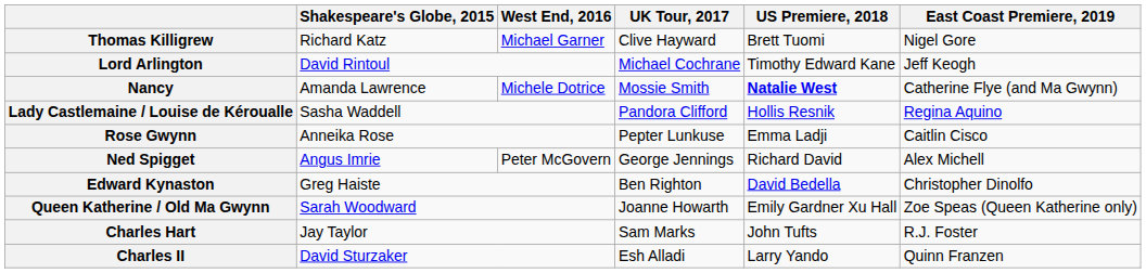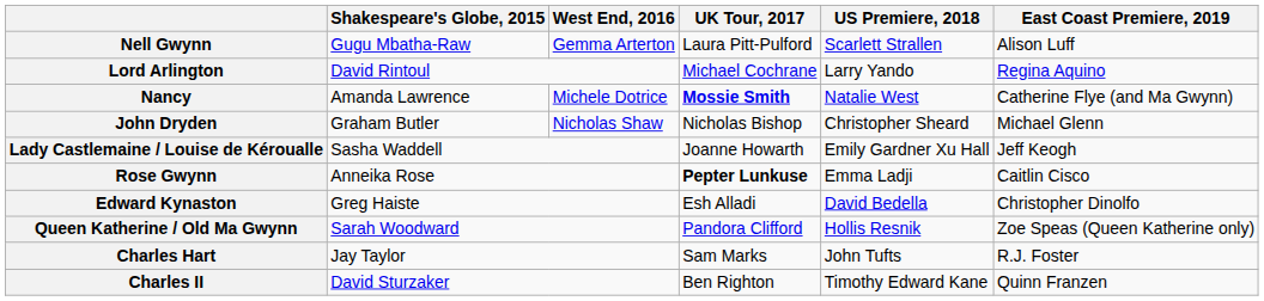 <table class="wikitable">
 <tr>
 <th></th>
 <th>Shakespeare's Globe, 2015</th>
 <th>West End, 2016</th>
 <th>UK Tour, 2017</th>
 <th>US Premiere, 2018</th>
 <th>East Coast Premiere, 2019</th>
 </tr>
 <tr>
-<th>Thomas Killigrew</th>
-<td>Richard Katz</td>
-<td><a href='#'>Michael Garner</a></td>
-<td>Clive Hayward</td>
-<td>Brett Tuomi</td>
-<td>Nigel Gore</td>
+<th>Nell Gwynn</th>
+<td><a href='#'>Gugu Mbatha-Raw</a></td>
+<td><a href='#'>Gemma Arterton</a></td>
+<td>Laura Pitt-Pulford</td>
+<td><a href='#'>Scarlett Strallen</a></td>
+<td>Alison Luff</td>
 </tr>
 <tr>
 <th>Lord Arlington</th>
 <td colspan="2"><a href='#'>David Rintoul</a></td>
 <td><a href='#'>Michael Cochrane</a></td>
-<td>Timothy Edward Kane</td>
-<td>Jeff Keogh</td>
+<td>Larry Yando</td>
+<td><a href='#'>Regina Aquino</a></td>
 </tr>
 <tr>
 <th>Nancy</th>
 <td>Amanda Lawrence</td>
 <td><a href='#'>Michele Dotrice</a></td>
-<td><a href='#'>Mossie Smith</a></td>
-<td><strong><a href='#'>Natalie West</a></strong></td>
+<td><strong><a href='#'>Mossie Smith</a></strong></td>
+<td><a href='#'>Natalie West</a></td>
 <td>Catherine Flye (and Ma Gwynn)</td>
+</tr>
+<tr>
+<th>John Dryden</th>
+<td>Graham Butler</td>
+<td><a href='#'>Nicholas Shaw</a></td>
+<td>Nicholas Bishop</td>
+<td>Christopher Sheard</td>
+<td>Michael Glenn</td>
 </tr>
 <tr>
 <th>Lady Castlemaine / Louise de Kéroualle</th>
 <td colspan="2">Sasha Waddell</td>
-<td><a href='#'>Pandora Clifford</a></td>
-<td><a href='#'>Hollis Resnik</a></td>
-<td><a href='#'>Regina Aquino</a></td>
+<td>Joanne Howarth</td>
+<td>Emily Gardner Xu Hall</td>
+<td>Jeff Keogh</td>
 </tr>
 <tr>
 <th>Rose Gwynn</th>
 <td colspan="2">Anneika Rose</td>
-<td>Pepter Lunkuse</td>
+<td><strong>Pepter Lunkuse</strong></td>
 <td>Emma Ladji</td>
 <td>Caitlin Cisco</td>
 </tr>
 <tr>
-<th>Ned Spigget</th>
-<td><a href='#'>Angus Imrie</a></td>
-<td>Peter McGovern</td>
-<td>George Jennings</td>
-<td>Richard David</td>
-<td>Alex Michell</td>
-</tr>
-<tr>
 <th>Edward Kynaston</th>
 <td colspan="2">Greg Haiste</td>
-<td>Ben Righton</td>
+<td>Esh Alladi</td>
 <td><a href='#'>David Bedella</a></td>
 <td>Christopher Dinolfo</td>
 </tr>
 <tr>
 <th>Queen Katherine / Old Ma Gwynn</th>
 <td colspan="2"><a href='#'>Sarah Woodward</a></td>
-<td>Joanne Howarth</td>
-<td>Emily Gardner Xu Hall</td>
+<td><a href='#'>Pandora Clifford</a></td>
+<td><a href='#'>Hollis Resnik</a></td>
 <td>Zoe Speas (Queen Katherine only)</td>
 </tr>
 <tr>
 <th>Charles Hart</th>
 <td colspan="2">Jay Taylor</td>
 <td>Sam Marks</td>
 <td>John Tufts</td>
 <td>R.J. Foster</td>
 </tr>
 <tr>
 <th>Charles II</th>
 <td colspan="2"><a href='#'>David Sturzaker</a></td>
-<td>Esh Alladi</td>
-<td>Larry Yando</td>
+<td>Ben Righton</td>
+<td>Timothy Edward Kane</td>
 <td>Quinn Franzen</td>
 </tr>
 </table>
